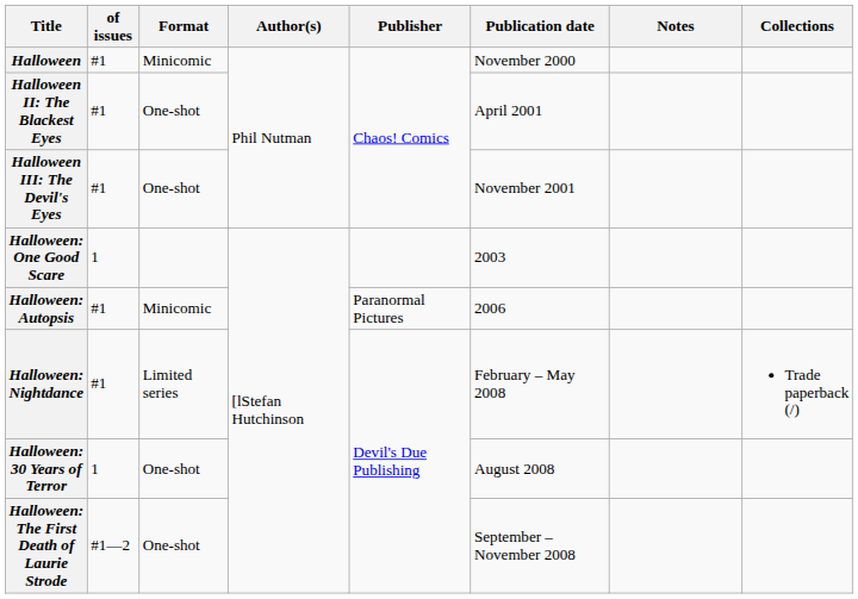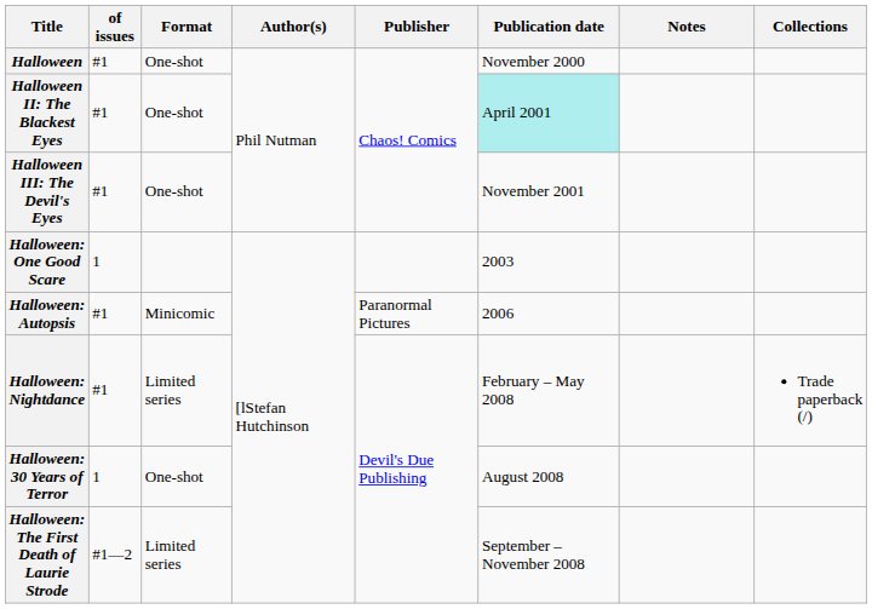 <table class="wikitable">
 <tr>
 <th>Title</th>
 <th style="width:40pt"> of issues</th>
 <th style="width:75pt">Format</th>
 <th style="width:125pt">Author(s)</th>
 <th style="width:125pt">Publisher</th>
 <th style="width:150pt">Publication date</th>
 <th style="width:175pt">Notes</th>
 <th>Collections</th>
 </tr>
 <tr>
 <th><em>Halloween</em></th>
 <td>#1</td>
-<td>Minicomic</td>
+<td>One-shot</td>
 <td rowspan="3">Phil Nutman</td>
 <td rowspan="3"><a href='#'>Chaos! Comics</a></td>
 <td>November 2000</td>
 <td></td>
 <td></td>
 </tr>
 <tr>
 <th><em>Halloween II: The Blackest Eyes</em></th>
 <td>#1</td>
 <td>One-shot</td>
-<td>April 2001</td>
+<td style="background: paleturquoise;">April 2001</td>
 <td></td>
 <td></td>
 </tr>
 <tr>
 <th><em>Halloween III: The Devil's Eyes</em></th>
 <td>#1</td>
 <td>One-shot</td>
 <td>November 2001</td>
 <td></td>
 <td></td>
 </tr>
 <tr>
 <th><em>Halloween: One Good Scare</em></th>
 <td>1</td>
 <td></td>
 <td rowspan="5">[lStefan Hutchinson</td>
 <td></td>
 <td>2003</td>
 <td></td>
 <td></td>
 </tr>
 <tr>
 <th><em>Halloween: Autopsis</em></th>
 <td>#1</td>
 <td>Minicomic</td>
 <td>Paranormal Pictures</td>
 <td>2006</td>
 <td></td>
 <td></td>
 </tr>
 <tr>
 <th><em>Halloween: Nightdance</em></th>
 <td>#1</td>
 <td>Limited series</td>
 <td rowspan="3"><a href='#'>Devil's Due Publishing</a></td>
 <td>February – May 2008</td>
 <td></td>
 <td><br><ul><li>Trade paperback (/)</li></ul></td>
 </tr>
 <tr>
 <th><em>Halloween: 30 Years of Terror</em></th>
 <td>1</td>
 <td>One-shot</td>
 <td>August 2008</td>
 <td></td>
 <td></td>
 </tr>
 <tr>
 <th><em>Halloween: The First Death of Laurie Strode</em></th>
 <td>#1—2</td>
-<td>One-shot</td>
+<td>Limited series</td>
 <td>September – November 2008</td>
 <td></td>
 <td></td>
 </tr>
 </table>
